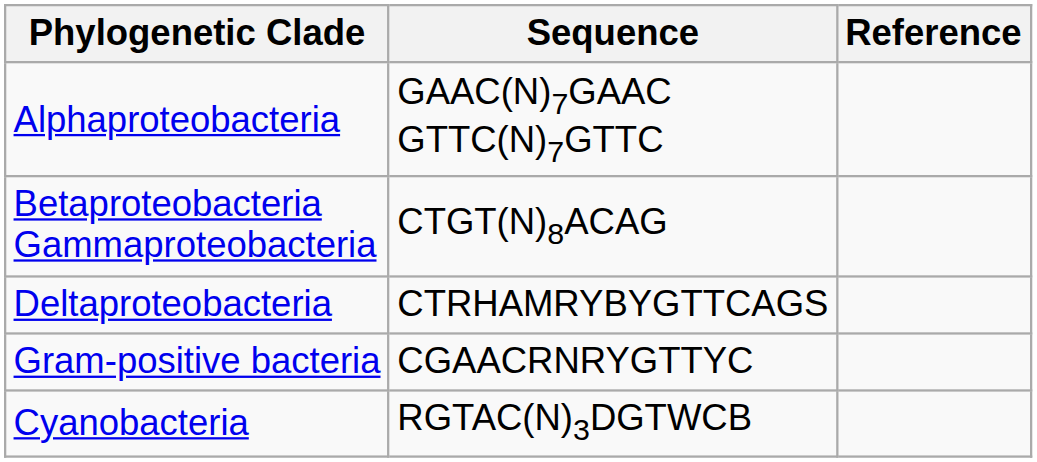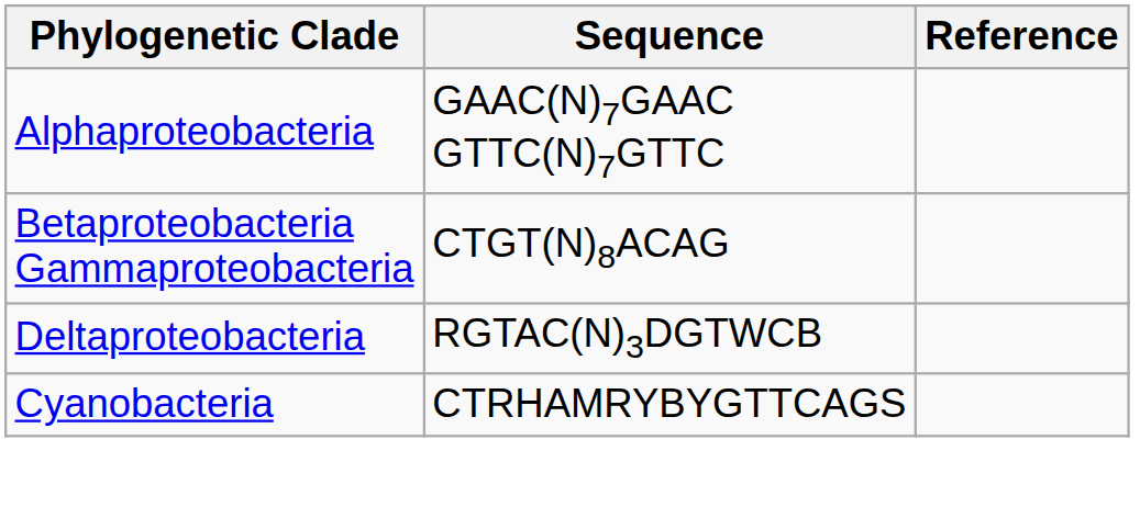 <table class="wikitable">
 <tr>
 <th>Phylogenetic Clade</th>
 <th>Sequence</th>
 <th>Reference</th>
 </tr>
 <tr>
 <td><a href='#'>Alphaproteobacteria</a></td>
 <td>GAAC(N)<sub>7</sub>GAAC<br>GTTC(N)<sub>7</sub>GTTC</td>
 <td></td>
 </tr>
 <tr>
 <td><a href='#'>Betaproteobacteria</a><br><a href='#'>Gammaproteobacteria</a></td>
 <td>CTGT(N)<sub>8</sub>ACAG</td>
 <td></td>
 </tr>
 <tr>
 <td><a href='#'>Deltaproteobacteria</a></td>
-<td>CTRHAMRYBYGTTCAGS</td>
-<td></td>
-</tr>
-<tr>
-<td><a href='#'>Gram-positive bacteria</a></td>
-<td>CGAACRNRYGTTYC</td>
+<td>RGTAC(N)<sub>3</sub>DGTWCB</td>
 <td></td>
 </tr>
 <tr>
 <td><a href='#'>Cyanobacteria</a></td>
-<td>RGTAC(N)<sub>3</sub>DGTWCB</td>
+<td>CTRHAMRYBYGTTCAGS</td>
 <td></td>
 </tr>
 </table>
